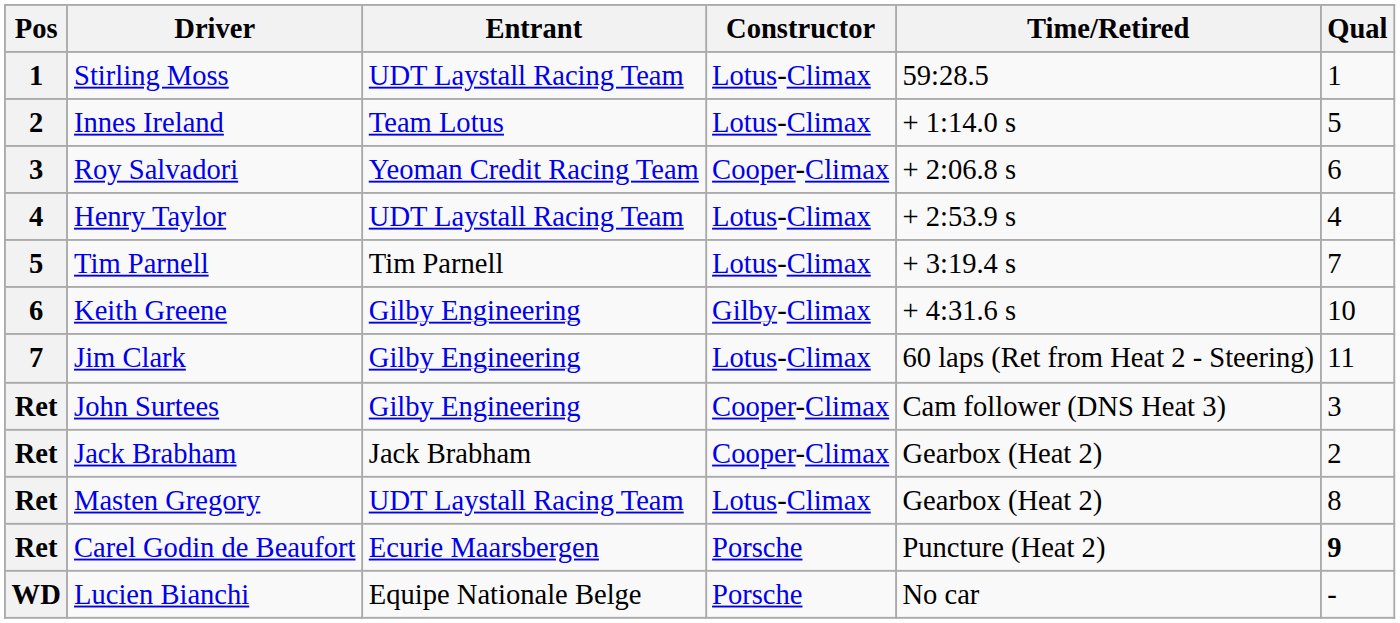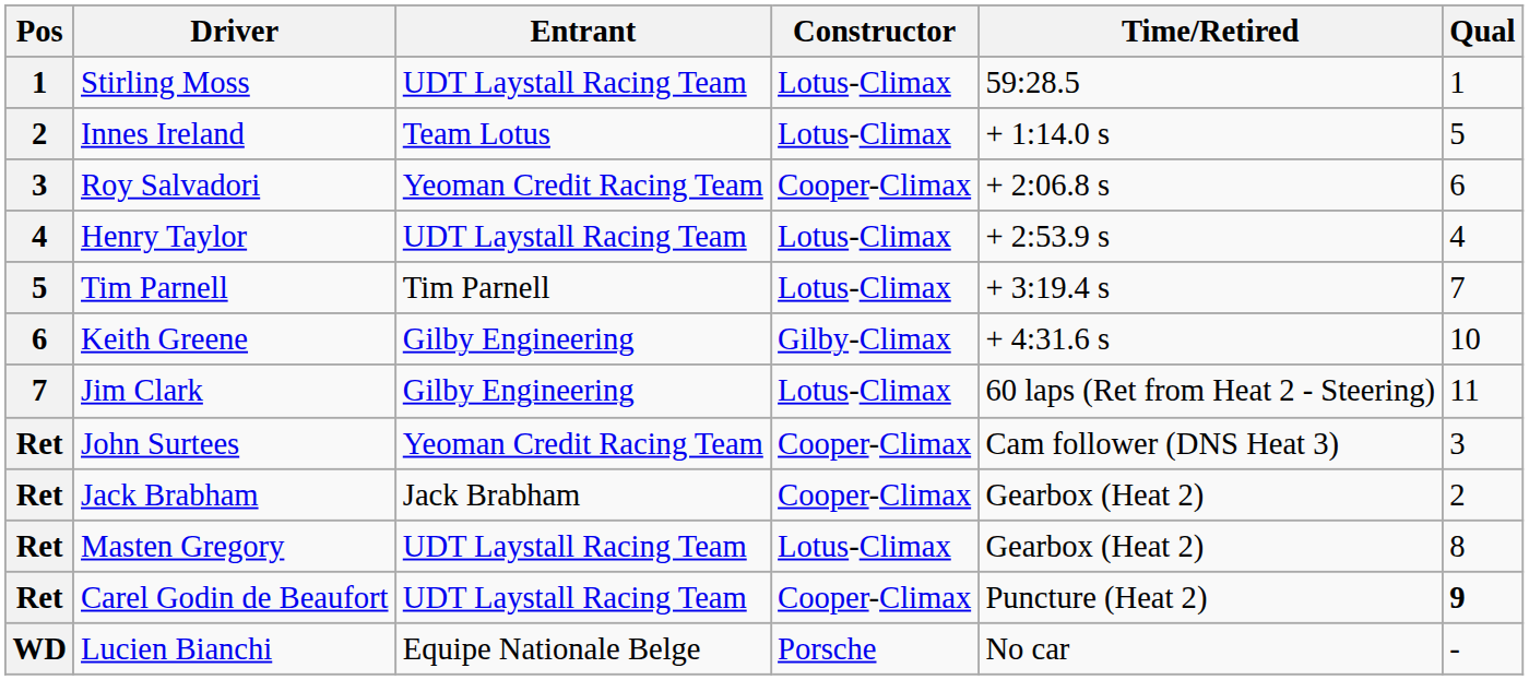 <table class="wikitable" style="font-size: 95%;">
 <tr>
 <th>Pos</th>
 <th>Driver</th>
 <th>Entrant</th>
 <th>Constructor</th>
 <th>Time/Retired</th>
 <th>Qual</th>
 </tr>
 <tr>
 <th>1</th>
 <td> <a href='#'>Stirling Moss</a></td>
 <td><a href='#'>UDT Laystall Racing Team</a></td>
 <td><a href='#'>Lotus</a>-<a href='#'>Climax</a></td>
 <td>59:28.5</td>
 <td>1</td>
 </tr>
 <tr>
 <th>2</th>
 <td> <a href='#'>Innes Ireland</a></td>
 <td><a href='#'>Team Lotus</a></td>
 <td><a href='#'>Lotus</a>-<a href='#'>Climax</a></td>
 <td>+ 1:14.0 s</td>
 <td>5</td>
 </tr>
 <tr>
 <th>3</th>
 <td> <a href='#'>Roy Salvadori</a></td>
 <td><a href='#'>Yeoman Credit Racing Team</a></td>
 <td><a href='#'>Cooper</a>-<a href='#'>Climax</a></td>
 <td>+ 2:06.8 s</td>
 <td>6</td>
 </tr>
 <tr>
 <th>4</th>
 <td> <a href='#'>Henry Taylor</a></td>
 <td><a href='#'>UDT Laystall Racing Team</a></td>
 <td><a href='#'>Lotus</a>-<a href='#'>Climax</a></td>
 <td>+ 2:53.9 s</td>
 <td>4</td>
 </tr>
 <tr>
 <th>5</th>
 <td> <a href='#'>Tim Parnell</a></td>
 <td>Tim Parnell</td>
 <td><a href='#'>Lotus</a>-<a href='#'>Climax</a></td>
 <td>+ 3:19.4 s</td>
 <td>7</td>
 </tr>
 <tr>
 <th>6</th>
 <td> <a href='#'>Keith Greene</a></td>
 <td><a href='#'>Gilby Engineering</a></td>
 <td><a href='#'>Gilby</a>-<a href='#'>Climax</a></td>
 <td>+ 4:31.6 s</td>
 <td>10</td>
 </tr>
 <tr>
 <th>7</th>
 <td> <a href='#'>Jim Clark</a></td>
 <td><a href='#'>Gilby Engineering</a></td>
 <td><a href='#'>Lotus</a>-<a href='#'>Climax</a></td>
 <td>60 laps (Ret from Heat 2 - Steering)</td>
 <td>11</td>
 </tr>
 <tr>
 <th>Ret</th>
 <td> <a href='#'>John Surtees</a></td>
-<td><a href='#'>Gilby Engineering</a></td>
+<td><a href='#'>Yeoman Credit Racing Team</a></td>
 <td><a href='#'>Cooper</a>-<a href='#'>Climax</a></td>
 <td>Cam follower (DNS Heat 3)</td>
 <td>3</td>
 </tr>
 <tr>
 <th>Ret</th>
 <td> <a href='#'>Jack Brabham</a></td>
 <td>Jack Brabham</td>
 <td><a href='#'>Cooper</a>-<a href='#'>Climax</a></td>
 <td>Gearbox (Heat 2)</td>
 <td>2</td>
 </tr>
 <tr>
 <th>Ret</th>
 <td> <a href='#'>Masten Gregory</a></td>
 <td><a href='#'>UDT Laystall Racing Team</a></td>
 <td><a href='#'>Lotus</a>-<a href='#'>Climax</a></td>
 <td>Gearbox (Heat 2)</td>
 <td>8</td>
 </tr>
 <tr>
 <th>Ret</th>
 <td> <a href='#'>Carel Godin de Beaufort</a></td>
-<td><a href='#'>Ecurie Maarsbergen</a></td>
-<td><a href='#'>Porsche</a></td>
+<td><a href='#'>UDT Laystall Racing Team</a></td>
+<td><a href='#'>Cooper</a>-<a href='#'>Climax</a></td>
 <td>Puncture (Heat 2)</td>
 <td><strong>9</strong></td>
 </tr>
 <tr>
 <th>WD</th>
 <td> <a href='#'>Lucien Bianchi</a></td>
 <td>Equipe Nationale Belge</td>
 <td><a href='#'>Porsche</a></td>
 <td>No car</td>
 <td>-</td>
 </tr>
 </table>
